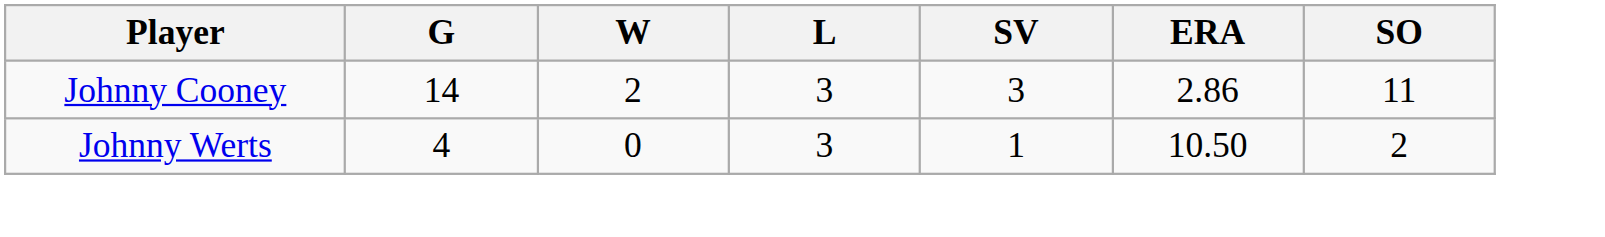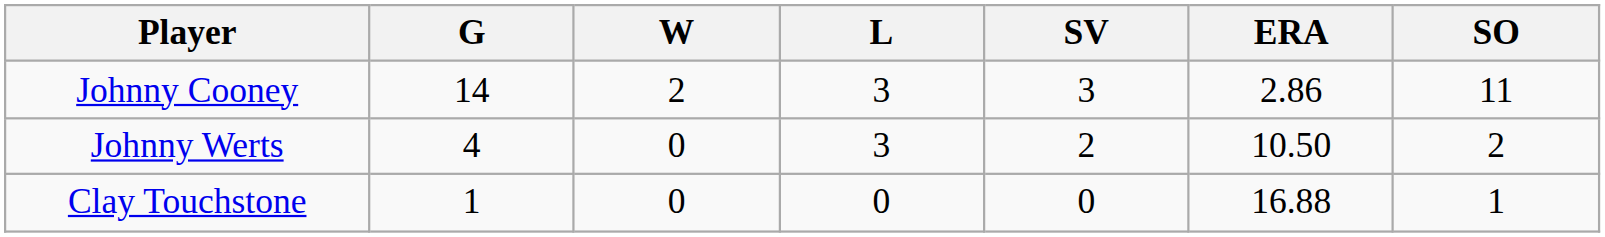 <table class="wikitable sortable">
 <tr>
 <th bgcolor="#DDDDFF" width="16%">Player</th>
 <th bgcolor="#DDDDFF" width="9%">G</th>
 <th bgcolor="#DDDDFF" width="9%">W</th>
 <th bgcolor="#DDDDFF" width="9%">L</th>
 <th bgcolor="#DDDDFF" width="9%">SV</th>
 <th bgcolor="#DDDDFF" width="9%">ERA</th>
 <th bgcolor="#DDDDFF" width="9%">SO</th>
 </tr>
 <tr align="center">
 <td><a href='#'>Johnny Cooney</a></td>
 <td>14</td>
 <td>2</td>
 <td>3</td>
 <td>3</td>
 <td>2.86</td>
 <td>11</td>
 </tr>
 <tr align="center">
 <td><a href='#'>Johnny Werts</a></td>
 <td>4</td>
 <td>0</td>
 <td>3</td>
-<td>1</td>
+<td>2</td>
 <td>10.50</td>
 <td>2</td>
 </tr>
+<tr align="center">
+<td><a href='#'>Clay Touchstone</a></td>
+<td>1</td>
+<td>0</td>
+<td>0</td>
+<td>0</td>
+<td>16.88</td>
+<td>1</td>
+</tr>
 </table>
